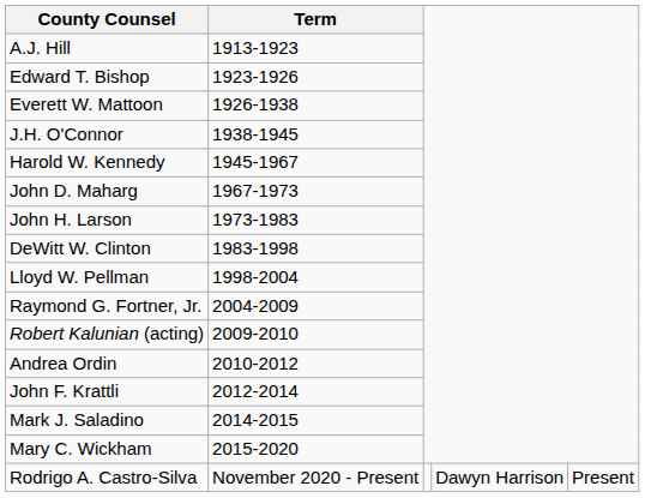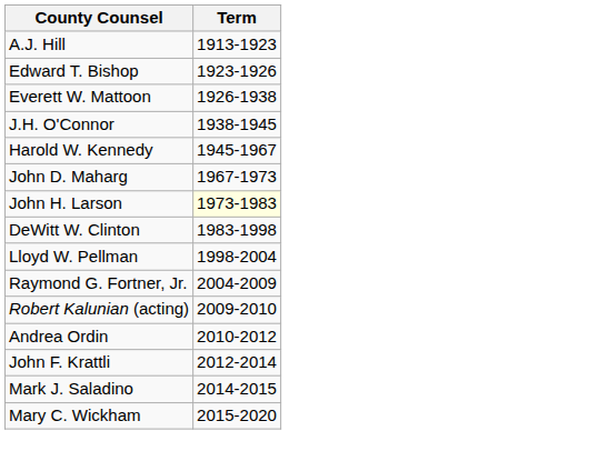 <table class="wikitable">
 <tr>
 <th>County Counsel</th>
 <th>Term</th>
 </tr>
 <tr>
 <td>A.J. Hill</td>
 <td>1913-1923</td>
 </tr>
 <tr>
 <td>Edward T. Bishop</td>
 <td>1923-1926</td>
 </tr>
 <tr>
 <td>Everett W. Mattoon</td>
 <td>1926-1938</td>
 </tr>
 <tr>
 <td>J.H. O'Connor</td>
 <td>1938-1945</td>
 </tr>
 <tr>
 <td>Harold W. Kennedy</td>
 <td>1945-1967</td>
 </tr>
 <tr>
 <td>John D. Maharg</td>
 <td>1967-1973</td>
 </tr>
 <tr>
 <td>John H. Larson</td>
-<td>1973-1983</td>
+<td style="background: lightyellow;">1973-1983</td>
 </tr>
 <tr>
 <td>DeWitt W. Clinton</td>
 <td>1983-1998</td>
 </tr>
 <tr>
 <td>Lloyd W. Pellman</td>
 <td>1998-2004</td>
 </tr>
 <tr>
 <td>Raymond G. Fortner, Jr.</td>
 <td>2004-2009</td>
 </tr>
 <tr>
 <td><em>Robert Kalunian</em> (acting)</td>
 <td>2009-2010</td>
 </tr>
 <tr>
 <td>Andrea Ordin</td>
 <td>2010-2012</td>
 </tr>
 <tr>
 <td>John F. Krattli</td>
 <td>2012-2014</td>
 </tr>
 <tr>
 <td>Mark J. Saladino</td>
 <td>2014-2015</td>
 </tr>
 <tr>
 <td>Mary C. Wickham</td>
 <td>2015-2020</td>
 </tr>
-<tr>
-<td>Rodrigo A. Castro-Silva</td>
-<td>November 2020 - Present</td>
-<td></td>
-<td>Dawyn Harrison</td>
-<td>Present</td>
-</tr>
 </table>
